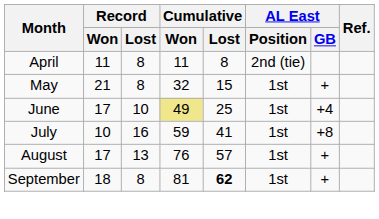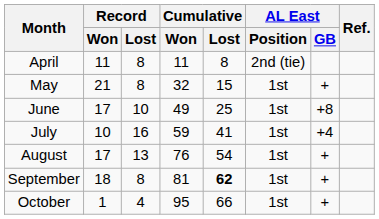 <table class="wikitable" style="text-align:center;">
 <tr>
 <th rowspan=2>Month</th>
 <th colspan=2>Record</th>
 <th colspan=2>Cumulative</th>
 <th colspan=2><a href='#'>AL East</a></th>
 <th rowspan=2>Ref.</th>
 </tr>
 <tr>
 <th>Won</th>
 <th>Lost</th>
 <th>Won</th>
 <th>Lost</th>
 <th>Position</th>
 <th><a href='#'>GB</a></th>
 </tr>
 <tr>
 <td>April</td>
 <td>11</td>
 <td>8</td>
 <td>11</td>
 <td>8</td>
 <td>2nd (tie)</td>
 <td></td>
 <td></td>
 </tr>
 <tr>
 <td>May</td>
 <td>21</td>
 <td>8</td>
 <td>32</td>
 <td>15</td>
 <td>1st</td>
 <td>+</td>
 <td></td>
 </tr>
 <tr>
 <td>June</td>
 <td>17</td>
 <td>10</td>
-<td style="background: khaki;">49</td>
+<td>49</td>
 <td>25</td>
 <td>1st</td>
-<td>+4</td>
+<td>+8</td>
 <td></td>
 </tr>
 <tr>
 <td>July</td>
 <td>10</td>
 <td>16</td>
 <td>59</td>
 <td>41</td>
 <td>1st</td>
-<td>+8</td>
+<td>+4</td>
 <td></td>
 </tr>
 <tr>
 <td>August</td>
 <td>17</td>
 <td>13</td>
 <td>76</td>
-<td>57</td>
+<td>54</td>
 <td>1st</td>
 <td>+</td>
 <td></td>
 </tr>
 <tr>
 <td>September</td>
 <td>18</td>
 <td>8</td>
 <td>81</td>
 <td><strong>62</strong></td>
 <td>1st</td>
 <td>+</td>
 <td></td>
 </tr>
+<tr>
+<td>October</td>
+<td>1</td>
+<td>4</td>
+<td>95</td>
+<td>66</td>
+<td>1st</td>
+<td>+</td>
+<td></td>
+</tr>
 </table>
